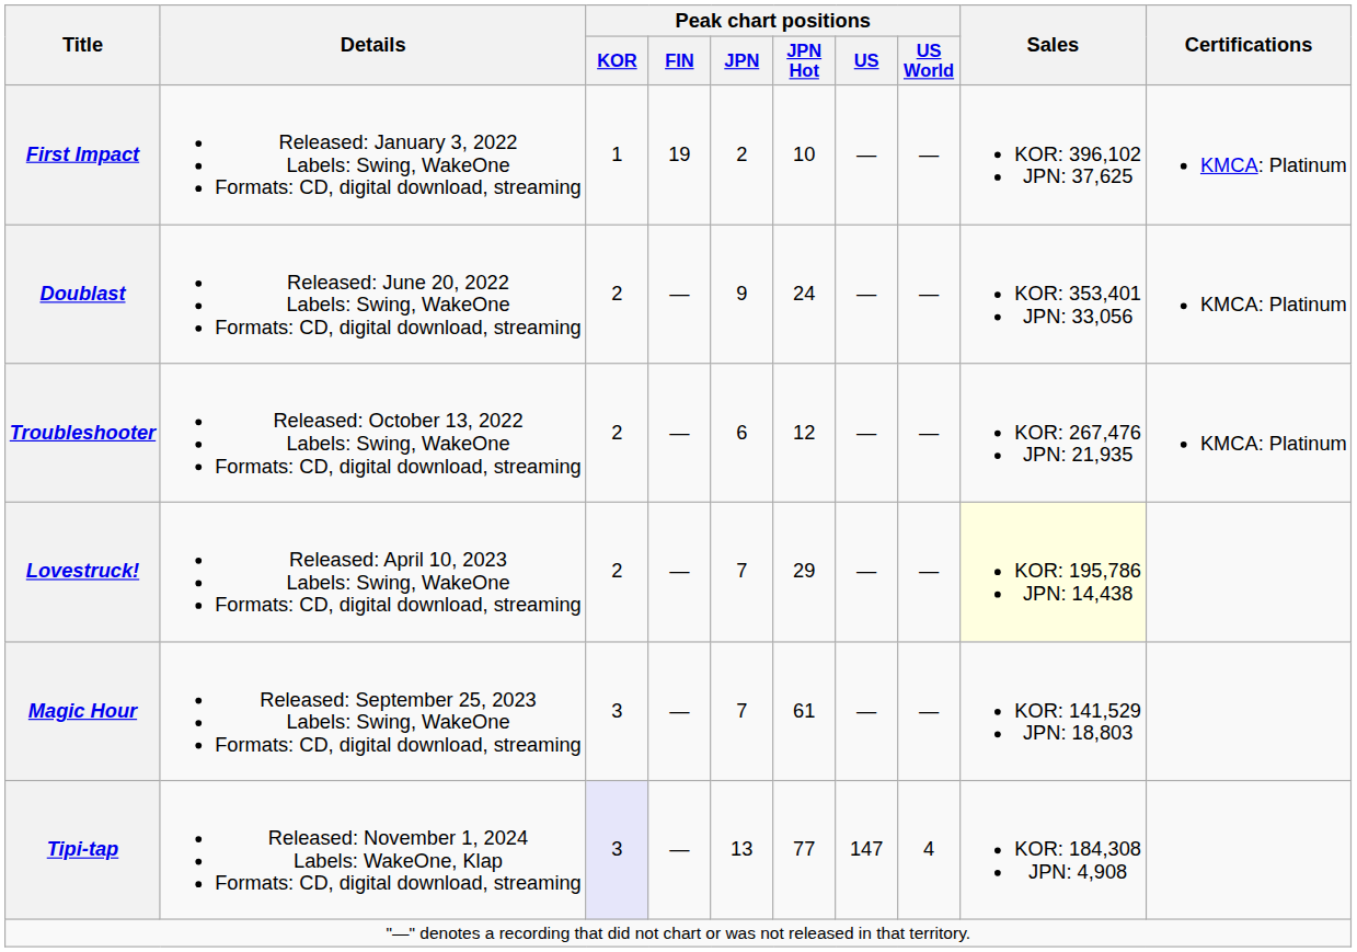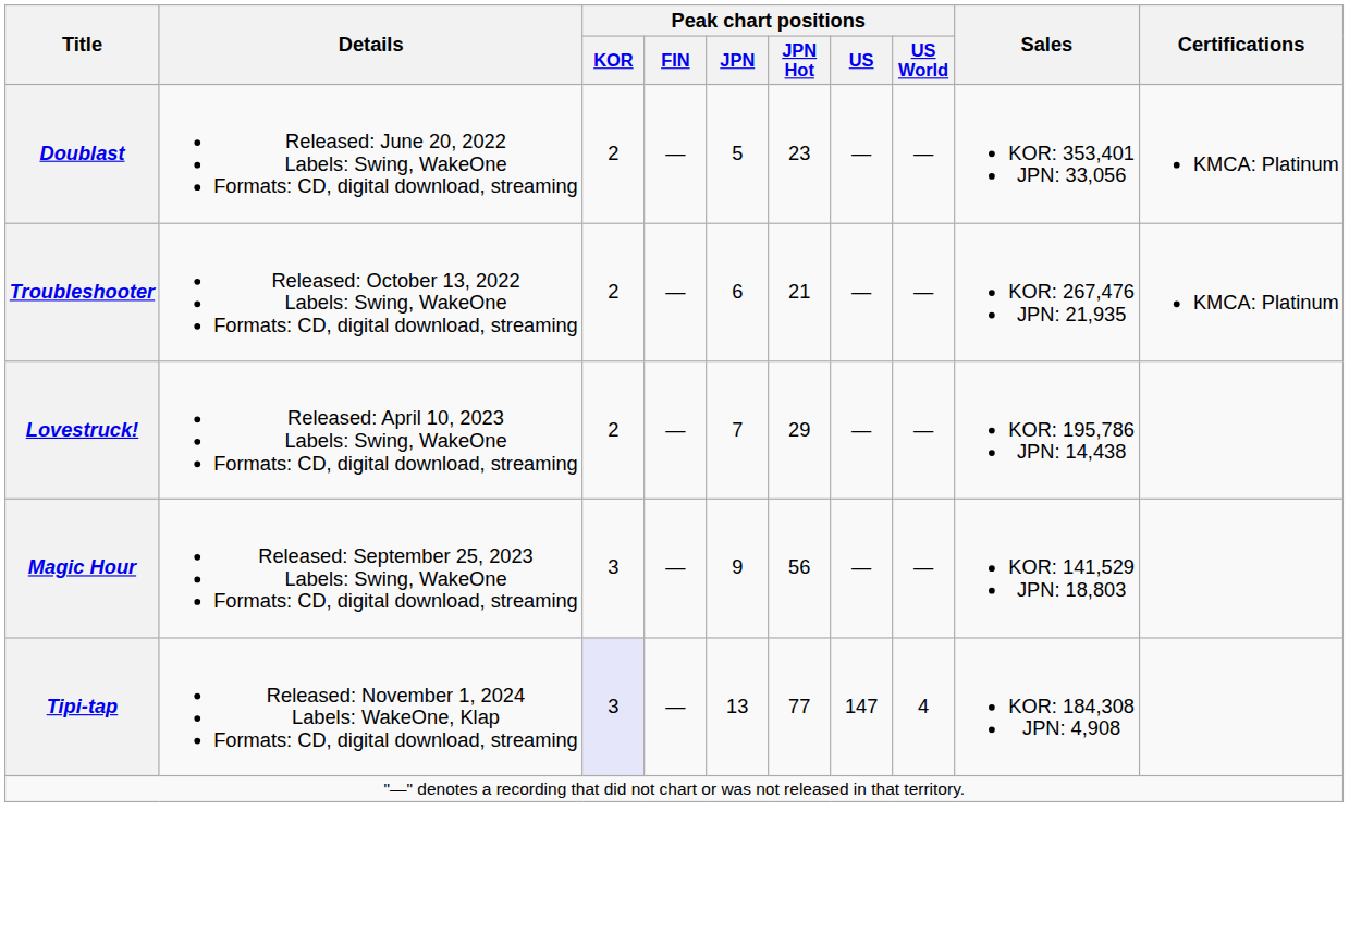 <table class="wikitable plainrowheaders" style="text-align:center">
 <tr>
 <th scope="col" rowspan="2">Title</th>
 <th scope="col" rowspan="2">Details</th>
 <th scope="col" colspan="6">Peak chart positions</th>
 <th scope="col" rowspan="2">Sales</th>
 <th scope="col" rowspan="2">Certifications</th>
 </tr>
 <tr>
 <th scope="col" style="font-size:90%; width:3em"><a href='#'>KOR</a><br></th>
 <th scope="col" style="font-size:90%; width:3em"><a href='#'>FIN</a><br></th>
 <th scope="col" style="font-size:90%; width:3em"><a href='#'>JPN</a><br></th>
 <th scope="col" style="font-size:90%; width:3em"><a href='#'>JPN<br>Hot</a><br></th>
 <th scope="col" style="font-size:90%; width:3em"><a href='#'>US</a><br></th>
 <th scope="col" style="font-size:90%; width:3em"><a href='#'>US<br>World</a><br></th>
 </tr>
 <tr>
-<th scope="row"><em><a href='#'>First Impact</a></em></th>
-<td><br><ul><li>Released: January 3, 2022</li><li>Labels: Swing, WakeOne</li><li>Formats: CD, digital download, streaming</li></ul></td>
-<td>1</td>
-<td>19</td>
-<td>2</td>
-<td>10</td>
-<td>—</td>
-<td>—</td>
-<td><br><ul><li>KOR: 396,102</li><li>JPN: 37,625</li></ul></td>
-<td><br><ul><li><a href='#'>KMCA</a>: Platinum</li></ul></td>
-</tr>
-<tr>
 <th scope="row"><em><a href='#'>Doublast</a></em></th>
 <td><br><ul><li>Released: June 20, 2022</li><li>Labels: Swing, WakeOne</li><li>Formats: CD, digital download, streaming</li></ul></td>
 <td>2</td>
 <td>—</td>
-<td>9</td>
-<td>24</td>
+<td>5</td>
+<td>23</td>
 <td>—</td>
 <td>—</td>
 <td><br><ul><li>KOR: 353,401</li><li>JPN: 33,056</li></ul></td>
 <td><br><ul><li>KMCA: Platinum</li></ul></td>
 </tr>
 <tr>
 <th scope="row"><em><a href='#'>Troubleshooter</a></em></th>
 <td><br><ul><li>Released: October 13, 2022</li><li>Labels: Swing, WakeOne</li><li>Formats: CD, digital download, streaming</li></ul></td>
 <td>2</td>
 <td>—</td>
 <td>6</td>
-<td>12</td>
+<td>21</td>
 <td>—</td>
 <td>—</td>
 <td><br><ul><li>KOR: 267,476</li><li>JPN: 21,935</li></ul></td>
 <td><br><ul><li>KMCA: Platinum</li></ul></td>
 </tr>
 <tr>
 <th scope="row"><em><a href='#'>Lovestruck!</a></em></th>
 <td><br><ul><li>Released: April 10, 2023</li><li>Labels: Swing, WakeOne</li><li>Formats: CD, digital download, streaming</li></ul></td>
 <td>2</td>
 <td>—</td>
 <td>7</td>
 <td>29</td>
 <td>—</td>
 <td>—</td>
-<td style="background: lightyellow;"><br><ul><li>KOR: 195,786</li><li>JPN: 14,438</li></ul></td>
+<td><br><ul><li>KOR: 195,786</li><li>JPN: 14,438</li></ul></td>
 <td></td>
 </tr>
 <tr>
 <th scope="row"><em><a href='#'>Magic Hour</a></em></th>
 <td><br><ul><li>Released: September 25, 2023</li><li>Labels: Swing, WakeOne</li><li>Formats: CD, digital download, streaming</li></ul></td>
 <td>3</td>
 <td>—</td>
-<td>7</td>
-<td>61</td>
+<td>9</td>
+<td>56</td>
 <td>—</td>
 <td>—</td>
 <td><br><ul><li>KOR: 141,529</li><li>JPN: 18,803</li></ul></td>
 <td></td>
 </tr>
 <tr>
 <th scope="row"><em><a href='#'>Tipi-tap</a></em></th>
 <td><br><ul><li>Released: November 1, 2024</li><li>Labels: WakeOne, Klap</li><li>Formats: CD, digital download, streaming</li></ul></td>
 <td style="background: lavender;">3</td>
 <td>—</td>
 <td>13</td>
 <td>77</td>
 <td>147</td>
 <td>4</td>
 <td><br><ul><li>KOR: 184,308</li><li>JPN: 4,908</li></ul></td>
 <td></td>
 </tr>
 <tr>
 <td colspan="10" style="font-size:85%">"—" denotes a recording that did not chart or was not released in that territory.</td>
 </tr>
 </table>
